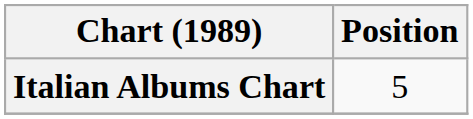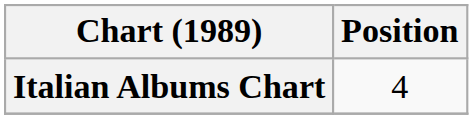 <table class="wikitable sortable plainrowheaders">
 <tr>
 <th>Chart (1989)</th>
 <th>Position</th>
 </tr>
 <tr>
 <th scope="row">Italian Albums Chart</th>
-<td style="text-align:center;">5</td>
+<td style="text-align:center;">4</td>
 </tr>
 <tr>
 </tr>
 </table>
